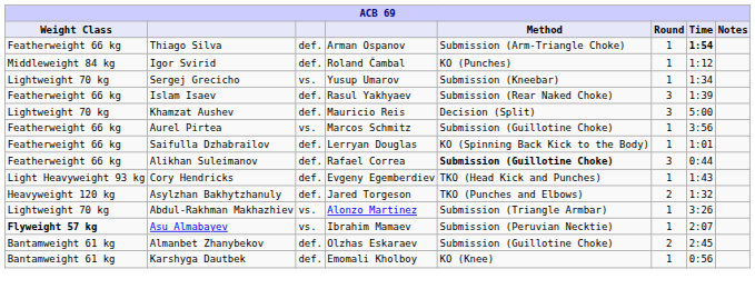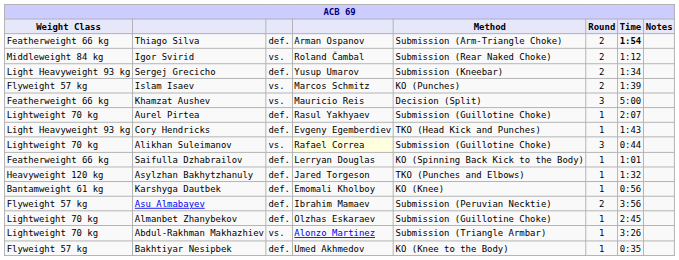 <table class="wikitable" style="font-size: 80%;">
 <tr>
 <th colspan="8" style="background-color: #ccf; color: #000080; text-align: center;"><strong>ACB 69</strong></th>
 </tr>
 <tr>
 <th colspan="1" style="background-color: #E6E8FA; color: #000000; text-align: center;">Weight Class</th>
 <th colspan="1" style="background-color: #E6E8FA; color: #000000; text-align: center;"></th>
 <th colspan="1" style="background-color: #E6E8FA; color: #000000; text-align: center;"></th>
 <th colspan="1" style="background-color: #E6E8FA; color: #000000; text-align: center;"></th>
 <th colspan="1" style="background-color: #E6E8FA; color: #000000; text-align: center;">Method</th>
 <th colspan="1" style="background-color: #E6E8FA; color: #000000; text-align: center;">Round</th>
 <th colspan="1" style="background-color: #E6E8FA; color: #000000; text-align: center;">Time</th>
 <th colspan="1" style="background-color: #E6E8FA; color: #000000; text-align: center;">Notes</th>
 </tr>
 <tr>
 <td>Featherweight 66 kg</td>
 <td> Thiago Silva</td>
 <td>def.</td>
 <td> Arman Ospanov</td>
 <td>Submission (Arm-Triangle Choke)</td>
-<td align=center>1</td>
+<td align=center>2</td>
 <td align=center><strong>1:54</strong></td>
 <td></td>
 </tr>
 <tr>
 <td>Middleweight 84 kg</td>
 <td> Igor Svirid</td>
-<td>def.</td>
+<td>vs.</td>
 <td>  Roland Čambal</td>
-<td>KO (Punches)</td>
-<td align=center>1</td>
+<td>Submission (Rear Naked Choke)</td>
+<td align=center>2</td>
 <td align=center>1:12</td>
 <td></td>
 </tr>
 <tr>
-<td>Lightweight 70 kg</td>
+<td>Light Heavyweight 93 kg</td>
 <td> Sergej Grecicho</td>
-<td>vs.</td>
+<td>def.</td>
 <td> Yusup Umarov</td>
 <td>Submission (Kneebar)</td>
-<td align=center>1</td>
+<td align=center>2</td>
 <td align=center>1:34</td>
 <td></td>
 </tr>
 <tr>
-<td>Featherweight 66 kg</td>
+<td>Flyweight 57 kg</td>
 <td> Islam Isaev</td>
-<td>def.</td>
-<td> Rasul Yakhyaev</td>
-<td>Submission (Rear Naked Choke)</td>
-<td align=center>3</td>
+<td>vs.</td>
+<td> Marcos Schmitz</td>
+<td>KO (Punches)</td>
+<td align=center>2</td>
 <td align=center>1:39</td>
 <td></td>
 </tr>
 <tr>
-<td>Lightweight 70 kg</td>
+<td>Featherweight 66 kg</td>
 <td> Khamzat Aushev</td>
-<td>def.</td>
+<td>vs.</td>
 <td>  Mauricio Reis</td>
 <td>Decision (Split)</td>
 <td align=center>3</td>
 <td align=center>5:00</td>
 <td></td>
 </tr>
 <tr>
-<td>Featherweight 66 kg</td>
+<td>Lightweight 70 kg</td>
 <td> Aurel Pirtea</td>
-<td>vs.</td>
-<td> Marcos Schmitz</td>
+<td>def.</td>
+<td> Rasul Yakhyaev</td>
 <td>Submission (Guillotine Choke)</td>
 <td align=center>1</td>
-<td align=center>3:56</td>
+<td align=center>2:07</td>
+<td></td>
+</tr>
+<tr>
+<td>Light Heavyweight 93 kg</td>
+<td> Cory Hendricks</td>
+<td>def.</td>
+<td> Evgeny Egemberdiev</td>
+<td>TKO (Head Kick and Punches)</td>
+<td align=center>1</td>
+<td align=center>1:43</td>
+<td></td>
+</tr>
+<tr>
+<td>Lightweight 70 kg</td>
+<td> Alikhan Suleimanov</td>
+<td>vs.</td>
+<td style="background: lightyellow;"> Rafael Correa</td>
+<td>Submission (Guillotine Choke)</td>
+<td align=center>3</td>
+<td align=center>0:44</td>
 <td></td>
 </tr>
 <tr>
 <td>Featherweight 66 kg</td>
 <td> Saifulla Dzhabrailov</td>
 <td>def.</td>
 <td> Lerryan Douglas</td>
 <td>KO (Spinning Back Kick to the Body)</td>
 <td align=center>1</td>
 <td align=center>1:01</td>
 <td></td>
 </tr>
 <tr>
-<td>Featherweight 66 kg</td>
-<td> Alikhan Suleimanov</td>
-<td>def.</td>
-<td> Rafael Correa</td>
-<td><strong>Submission (Guillotine Choke)</strong></td>
-<td align=center>3</td>
-<td align=center>0:44</td>
-<td></td>
-</tr>
-<tr>
-<td>Light Heavyweight 93 kg</td>
-<td> Cory Hendricks</td>
-<td>def.</td>
-<td> Evgeny Egemberdiev</td>
-<td>TKO (Head Kick and Punches)</td>
-<td align=center>1</td>
-<td align=center>1:43</td>
-<td></td>
-</tr>
-<tr>
 <td>Heavyweight 120 kg</td>
 <td> Asylzhan Bakhytzhanuly</td>
 <td>def.</td>
 <td> Jared Torgeson</td>
 <td>TKO (Punches and Elbows)</td>
+<td align=center>1</td>
+<td align=center>1:32</td>
+<td></td>
+</tr>
+<tr>
+<td>Bantamweight 61 kg</td>
+<td> Karshyga Dautbek</td>
+<td>def.</td>
+<td> Emomali Kholboy</td>
+<td>KO (Knee)</td>
+<td align=center>1</td>
+<td align=center>0:56</td>
+<td></td>
+</tr>
+<tr>
+<td>Flyweight 57 kg</td>
+<td> <a href='#'>Asu Almabayev</a></td>
+<td>def.</td>
+<td> Ibrahim Mamaev</td>
+<td>Submission (Peruvian Necktie)</td>
 <td align=center>2</td>
-<td align=center>1:32</td>
+<td align=center>3:56</td>
+<td></td>
+</tr>
+<tr>
+<td>Lightweight 70 kg</td>
+<td> Almanbet Zhanybekov</td>
+<td>def.</td>
+<td> Olzhas Eskaraev</td>
+<td>Submission (Guillotine Choke)</td>
+<td align=center>1</td>
+<td align=center>2:45</td>
 <td></td>
 </tr>
 <tr>
 <td>Lightweight 70 kg</td>
 <td> Abdul-Rakhman Makhazhiev</td>
 <td>vs.</td>
 <td> <a href='#'>Alonzo Martinez</a></td>
 <td>Submission (Triangle Armbar)</td>
 <td align=center>1</td>
 <td align=center>3:26</td>
 <td></td>
 </tr>
 <tr>
-<td><strong>Flyweight 57 kg</strong></td>
-<td> <a href='#'>Asu Almabayev</a></td>
-<td>vs.</td>
-<td> Ibrahim Mamaev</td>
-<td>Submission (Peruvian Necktie)</td>
+<td>Flyweight 57 kg</td>
+<td> Bakhtiyar Nesipbek</td>
+<td>def.</td>
+<td> Umed Akhmedov</td>
+<td>KO (Knee to the Body)</td>
 <td align=center>1</td>
-<td align=center>2:07</td>
-<td></td>
-</tr>
-<tr>
-<td>Bantamweight 61 kg</td>
-<td> Almanbet Zhanybekov</td>
-<td>def.</td>
-<td> Olzhas Eskaraev</td>
-<td>Submission (Guillotine Choke)</td>
-<td align=center>2</td>
-<td align=center>2:45</td>
-<td></td>
-</tr>
-<tr>
-<td>Bantamweight 61 kg</td>
-<td> Karshyga Dautbek</td>
-<td>def.</td>
-<td> Emomali Kholboy</td>
-<td>KO (Knee)</td>
-<td align=center>1</td>
-<td align=center>0:56</td>
+<td align=center>0:35</td>
 <td></td>
 </tr>
 </table>
